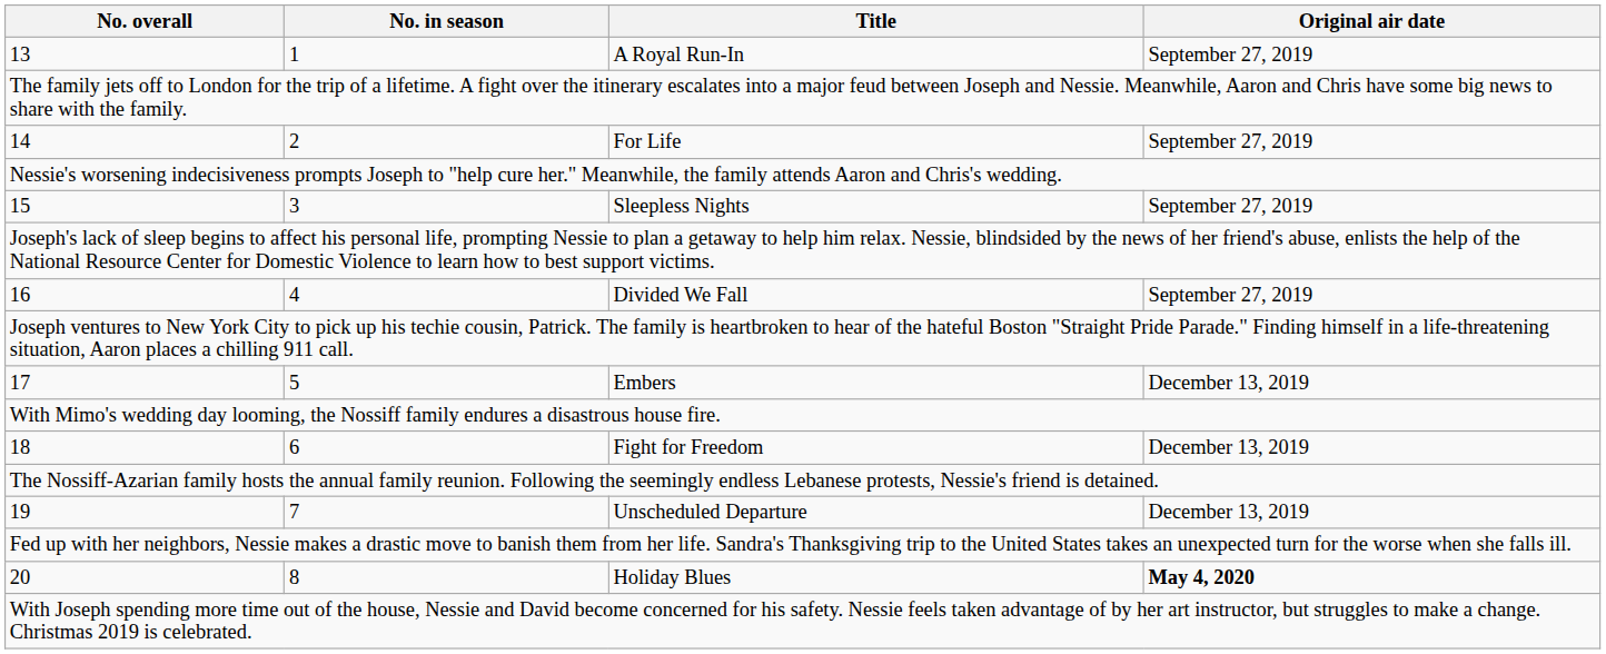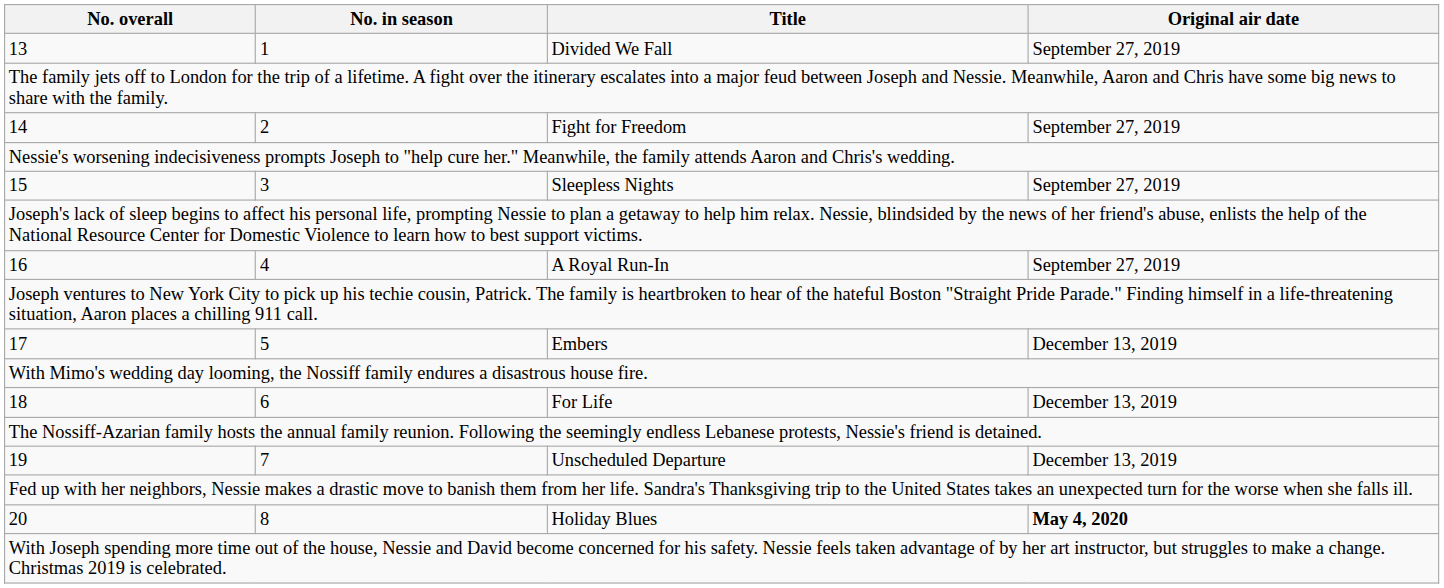 <table class="wikitable">
 <tr>
 <th>No. overall</th>
 <th>No. in season</th>
 <th>Title</th>
 <th>Original air date</th>
 </tr>
 <tr>
 <td>13</td>
 <td>1</td>
-<td>A Royal Run-In</td>
+<td>Divided We Fall</td>
 <td>September 27, 2019</td>
 </tr>
 <tr>
 <td colspan="4">The family jets off to London for the trip of a lifetime. A fight over the itinerary escalates into a major feud between Joseph and Nessie. Meanwhile, Aaron and Chris have some big news to share with the family.</td>
 </tr>
 <tr>
 <td>14</td>
 <td>2</td>
-<td>For Life</td>
+<td>Fight for Freedom</td>
 <td>September 27, 2019</td>
 </tr>
 <tr>
 <td colspan="4">Nessie's worsening indecisiveness prompts Joseph to "help cure her." Meanwhile, the family attends Aaron and Chris's wedding.</td>
 </tr>
 <tr>
 <td>15</td>
 <td>3</td>
 <td>Sleepless Nights</td>
 <td>September 27, 2019</td>
 </tr>
 <tr>
 <td colspan="4">Joseph's lack of sleep begins to affect his personal life, prompting Nessie to plan a getaway to help him relax. Nessie, blindsided by the news of her friend's abuse, enlists the help of the National Resource Center for Domestic Violence to learn how to best support victims.</td>
 </tr>
 <tr>
 <td>16</td>
 <td>4</td>
-<td>Divided We Fall</td>
+<td>A Royal Run-In</td>
 <td>September 27, 2019</td>
 </tr>
 <tr>
 <td colspan="4">Joseph ventures to New York City to pick up his techie cousin, Patrick. The family is heartbroken to hear of the hateful Boston "Straight Pride Parade." Finding himself in a life-threatening situation, Aaron places a chilling 911 call.</td>
 </tr>
 <tr>
 <td>17</td>
 <td>5</td>
 <td>Embers</td>
 <td>December 13, 2019</td>
 </tr>
 <tr>
 <td colspan="4">With Mimo's wedding day looming, the Nossiff family endures a disastrous house fire.</td>
 </tr>
 <tr>
 <td>18</td>
 <td>6</td>
-<td>Fight for Freedom</td>
+<td>For Life</td>
 <td>December 13, 2019</td>
 </tr>
 <tr>
 <td colspan="4">The Nossiff-Azarian family hosts the annual family reunion. Following the seemingly endless Lebanese protests, Nessie's friend is detained.</td>
 </tr>
 <tr>
 <td>19</td>
 <td>7</td>
 <td>Unscheduled Departure</td>
 <td>December 13, 2019</td>
 </tr>
 <tr>
 <td colspan="4">Fed up with her neighbors, Nessie makes a drastic move to banish them from her life. Sandra's Thanksgiving trip to the United States takes an unexpected turn for the worse when she falls ill.</td>
 </tr>
 <tr>
 <td>20</td>
 <td>8</td>
 <td>Holiday Blues</td>
 <td><strong>May 4, 2020</strong></td>
 </tr>
 <tr>
 <td colspan="4">With Joseph spending more time out of the house, Nessie and David become concerned for his safety. Nessie feels taken advantage of by her art instructor, but struggles to make a change. Christmas 2019 is celebrated.</td>
 </tr>
 </table>
